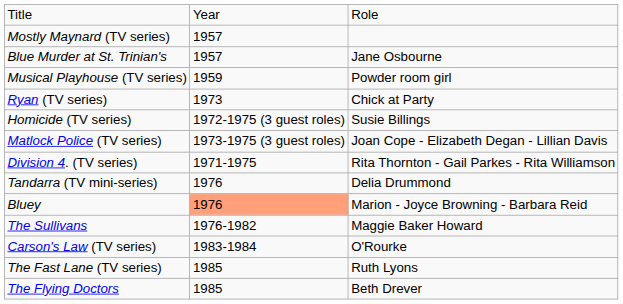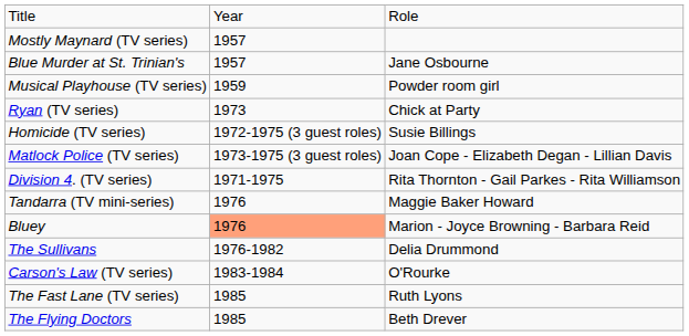 <table class="wikitable">
 <tr>
 <td>Title</td>
 <td>Year</td>
 <td>Role</td>
 </tr>
 <tr>
 <td><em>Mostly Maynard</em> (TV series)</td>
 <td>1957</td>
 <td></td>
 </tr>
 <tr>
 <td><em>Blue Murder at St. Trinian's</em></td>
 <td>1957</td>
 <td>Jane Osbourne</td>
 </tr>
 <tr>
 <td><em>Musical Playhouse</em> (TV series)</td>
 <td>1959</td>
 <td>Powder room girl</td>
 </tr>
 <tr>
 <td><em><a href='#'>Ryan</a></em> (TV series)</td>
 <td>1973</td>
 <td>Chick at Party</td>
 </tr>
 <tr>
 <td><em>Homicide</em> (TV series)</td>
 <td>1972-1975 (3 guest roles)</td>
 <td>Susie Billings</td>
 </tr>
 <tr>
 <td><em><a href='#'>Matlock Police</a></em> (TV series)</td>
 <td>1973-1975 (3 guest roles)</td>
 <td>Joan Cope - Elizabeth Degan - Lillian Davis</td>
 </tr>
 <tr>
 <td><em><a href='#'>Division 4</a></em>. (TV series)</td>
 <td>1971-1975</td>
 <td>Rita Thornton - Gail Parkes - Rita Williamson</td>
 </tr>
 <tr>
 <td><em>Tandarra</em> (TV mini-series)</td>
 <td>1976</td>
-<td>Delia Drummond</td>
+<td>Maggie Baker Howard</td>
 </tr>
 <tr>
 <td><em>Bluey</em></td>
 <td style="background: lightsalmon;">1976</td>
 <td>Marion - Joyce Browning - Barbara Reid</td>
 </tr>
 <tr>
 <td><em><a href='#'>The Sullivans</a></em></td>
 <td>1976-1982</td>
-<td>Maggie Baker Howard</td>
+<td>Delia Drummond</td>
 </tr>
 <tr>
 <td><em><a href='#'>Carson's Law</a></em> (TV series)</td>
 <td>1983-1984</td>
 <td>O'Rourke</td>
 </tr>
 <tr>
 <td><em>The Fast Lane</em> (TV series)</td>
 <td>1985</td>
 <td>Ruth Lyons</td>
 </tr>
 <tr>
 <td><em><a href='#'>The Flying Doctors</a></em></td>
 <td>1985</td>
 <td>Beth Drever</td>
 </tr>
 </table>
